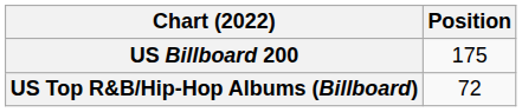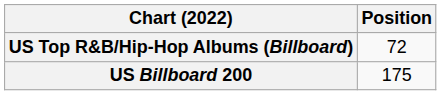 <table class="wikitable sortable plainrowheaders" style="text-align:center">
 <tr>
 <th scope="col">Chart (2022)</th>
 <th scope="col">Position</th>
 </tr>
 <tr>
+<th scope="row">US Top R&B/Hip-Hop Albums (<em>Billboard</em>)</th>
+<td>72</td>
+</tr>
+<tr>
 <th scope="row">US <em>Billboard</em> 200</th>
 <td>175</td>
 </tr>
-<tr>
-<th scope="row">US Top R&B/Hip-Hop Albums (<em>Billboard</em>)</th>
-<td>72</td>
-</tr>
 </table>
